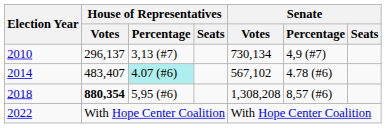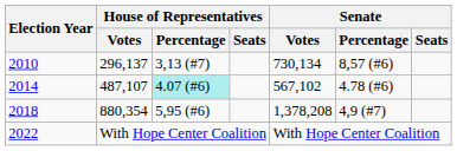 <table class="wikitable">
 <tr>
 <th rowspan="2">Election Year</th>
 <th colspan="3">House of Representatives</th>
 <th colspan="3">Senate</th>
 </tr>
 <tr>
 <th>Votes</th>
 <th>Percentage</th>
 <th>Seats</th>
 <th>Votes</th>
 <th>Percentage</th>
 <th>Seats</th>
 </tr>
 <tr>
 <td><a href='#'>2010</a></td>
 <td>296,137</td>
 <td>3,13 (#7)</td>
 <td></td>
 <td>730,134</td>
-<td>4,9 (#7)</td>
+<td>8,57 (#6)</td>
 <td></td>
 </tr>
 <tr>
 <td><a href='#'>2014</a></td>
-<td>483,407</td>
+<td>487,107</td>
 <td style="background: paleturquoise;">4.07 (#6)</td>
 <td></td>
 <td>567,102</td>
 <td>4.78 (#6)</td>
 <td></td>
 </tr>
 <tr>
 <td><a href='#'>2018</a></td>
-<td><strong>880,354</strong></td>
+<td>880,354</td>
 <td>5,95 (#6)</td>
 <td></td>
-<td>1,308,208</td>
-<td>8,57 (#6)</td>
+<td>1,378,208</td>
+<td>4,9 (#7)</td>
 <td></td>
 </tr>
 <tr>
 <td><a href='#'>2022</a></td>
 <td colspan="3">With <a href='#'>Hope Center Coalition</a></td>
 <td colspan="3">With <a href='#'>Hope Center Coalition</a></td>
 </tr>
 </table>
